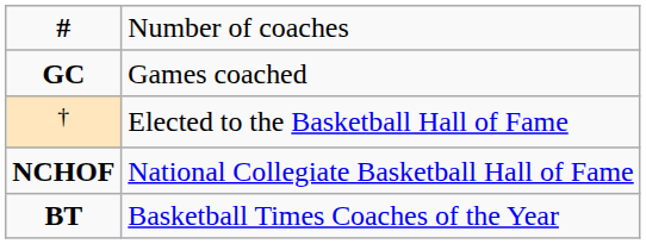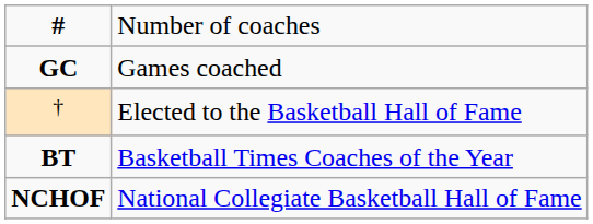 <table class="wikitable">
 <tr>
 <td align="center"><strong>#</strong></td>
 <td>Number of coaches</td>
 </tr>
 <tr>
 <td align="center"><strong>GC</strong></td>
 <td>Games coached</td>
 </tr>
 <tr>
 <td bgcolor=#FFE6BD align="center"><sup>†</sup></td>
 <td>Elected to the <a href='#'>Basketball Hall of Fame</a></td>
 </tr>
 <tr>
+<td align="center"><strong>BT</strong></td>
+<td><a href='#'>Basketball Times Coaches of the Year</a></td>
+</tr>
+<tr>
 <td align="center"><strong>NCHOF</strong></td>
 <td><a href='#'>National Collegiate Basketball Hall of Fame</a></td>
 </tr>
-<tr>
-<td align="center"><strong>BT</strong></td>
-<td><a href='#'>Basketball Times Coaches of the Year</a></td>
-</tr>
 </table>
